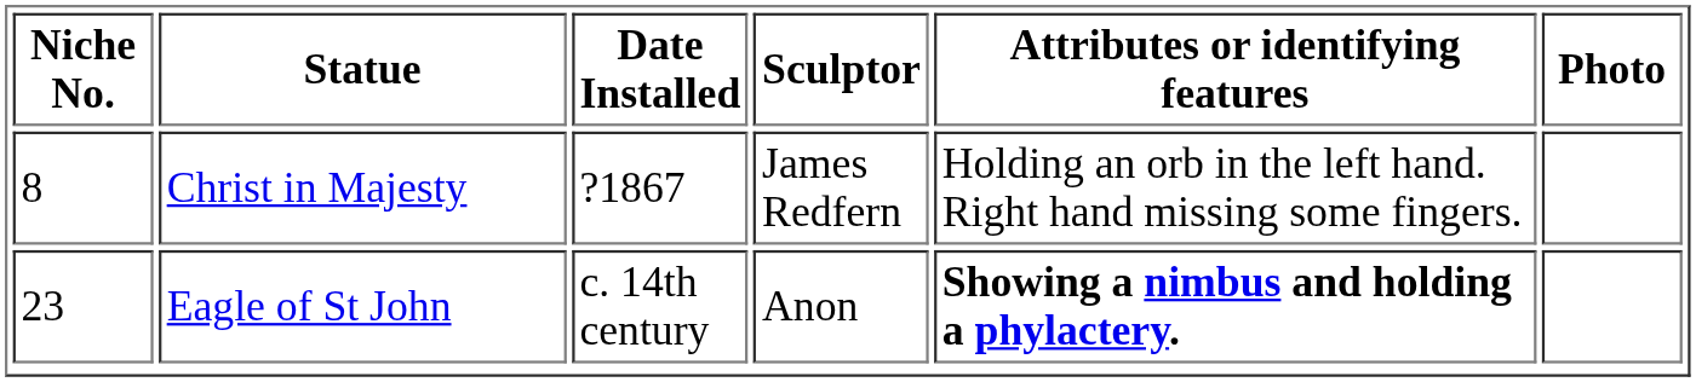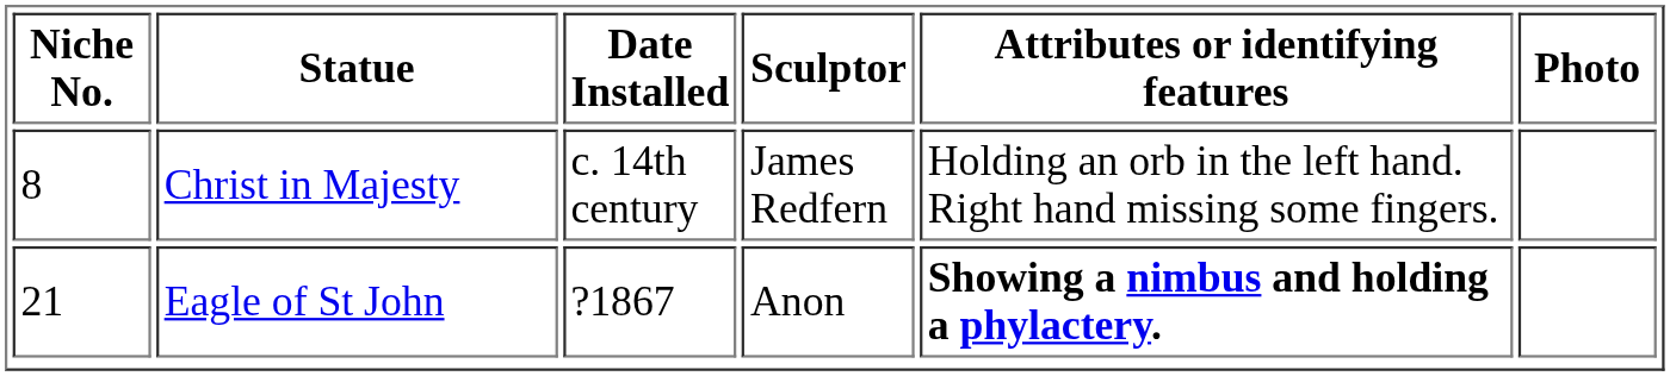 <table border="1" cellpadding="2" style="background:azure mist">
 <tr>
 <th width="50pt">Niche No.</th>
 <th width="200pt">Statue</th>
 <th width="50pt">Date Installed</th>
 <th width="50pt">Sculptor</th>
 <th width="300pt">Attributes or identifying features</th>
 <th width="50pt">Photo</th>
 </tr>
 <tr>
 <td width="50pt">8</td>
 <td width="200pt"><a href='#'>Christ in Majesty</a></td>
-<td width="50pt">?1867</td>
+<td>c. 14th century</td>
 <td width="50pt">James Redfern</td>
 <td width="300pt">Holding an orb in the left hand. Right hand missing some fingers.</td>
 <td width="50pt"></td>
 </tr>
 <tr>
-<td>23</td>
+<td>21</td>
 <td><a href='#'>Eagle of St John</a></td>
-<td>c. 14th century</td>
+<td width="50pt">?1867</td>
 <td>Anon</td>
 <td><strong>Showing a <a href='#'>nimbus</a> and holding a <a href='#'>phylactery</a>.</strong></td>
 <td></td>
 </tr>
 <tr>
 </tr>
 </table>
